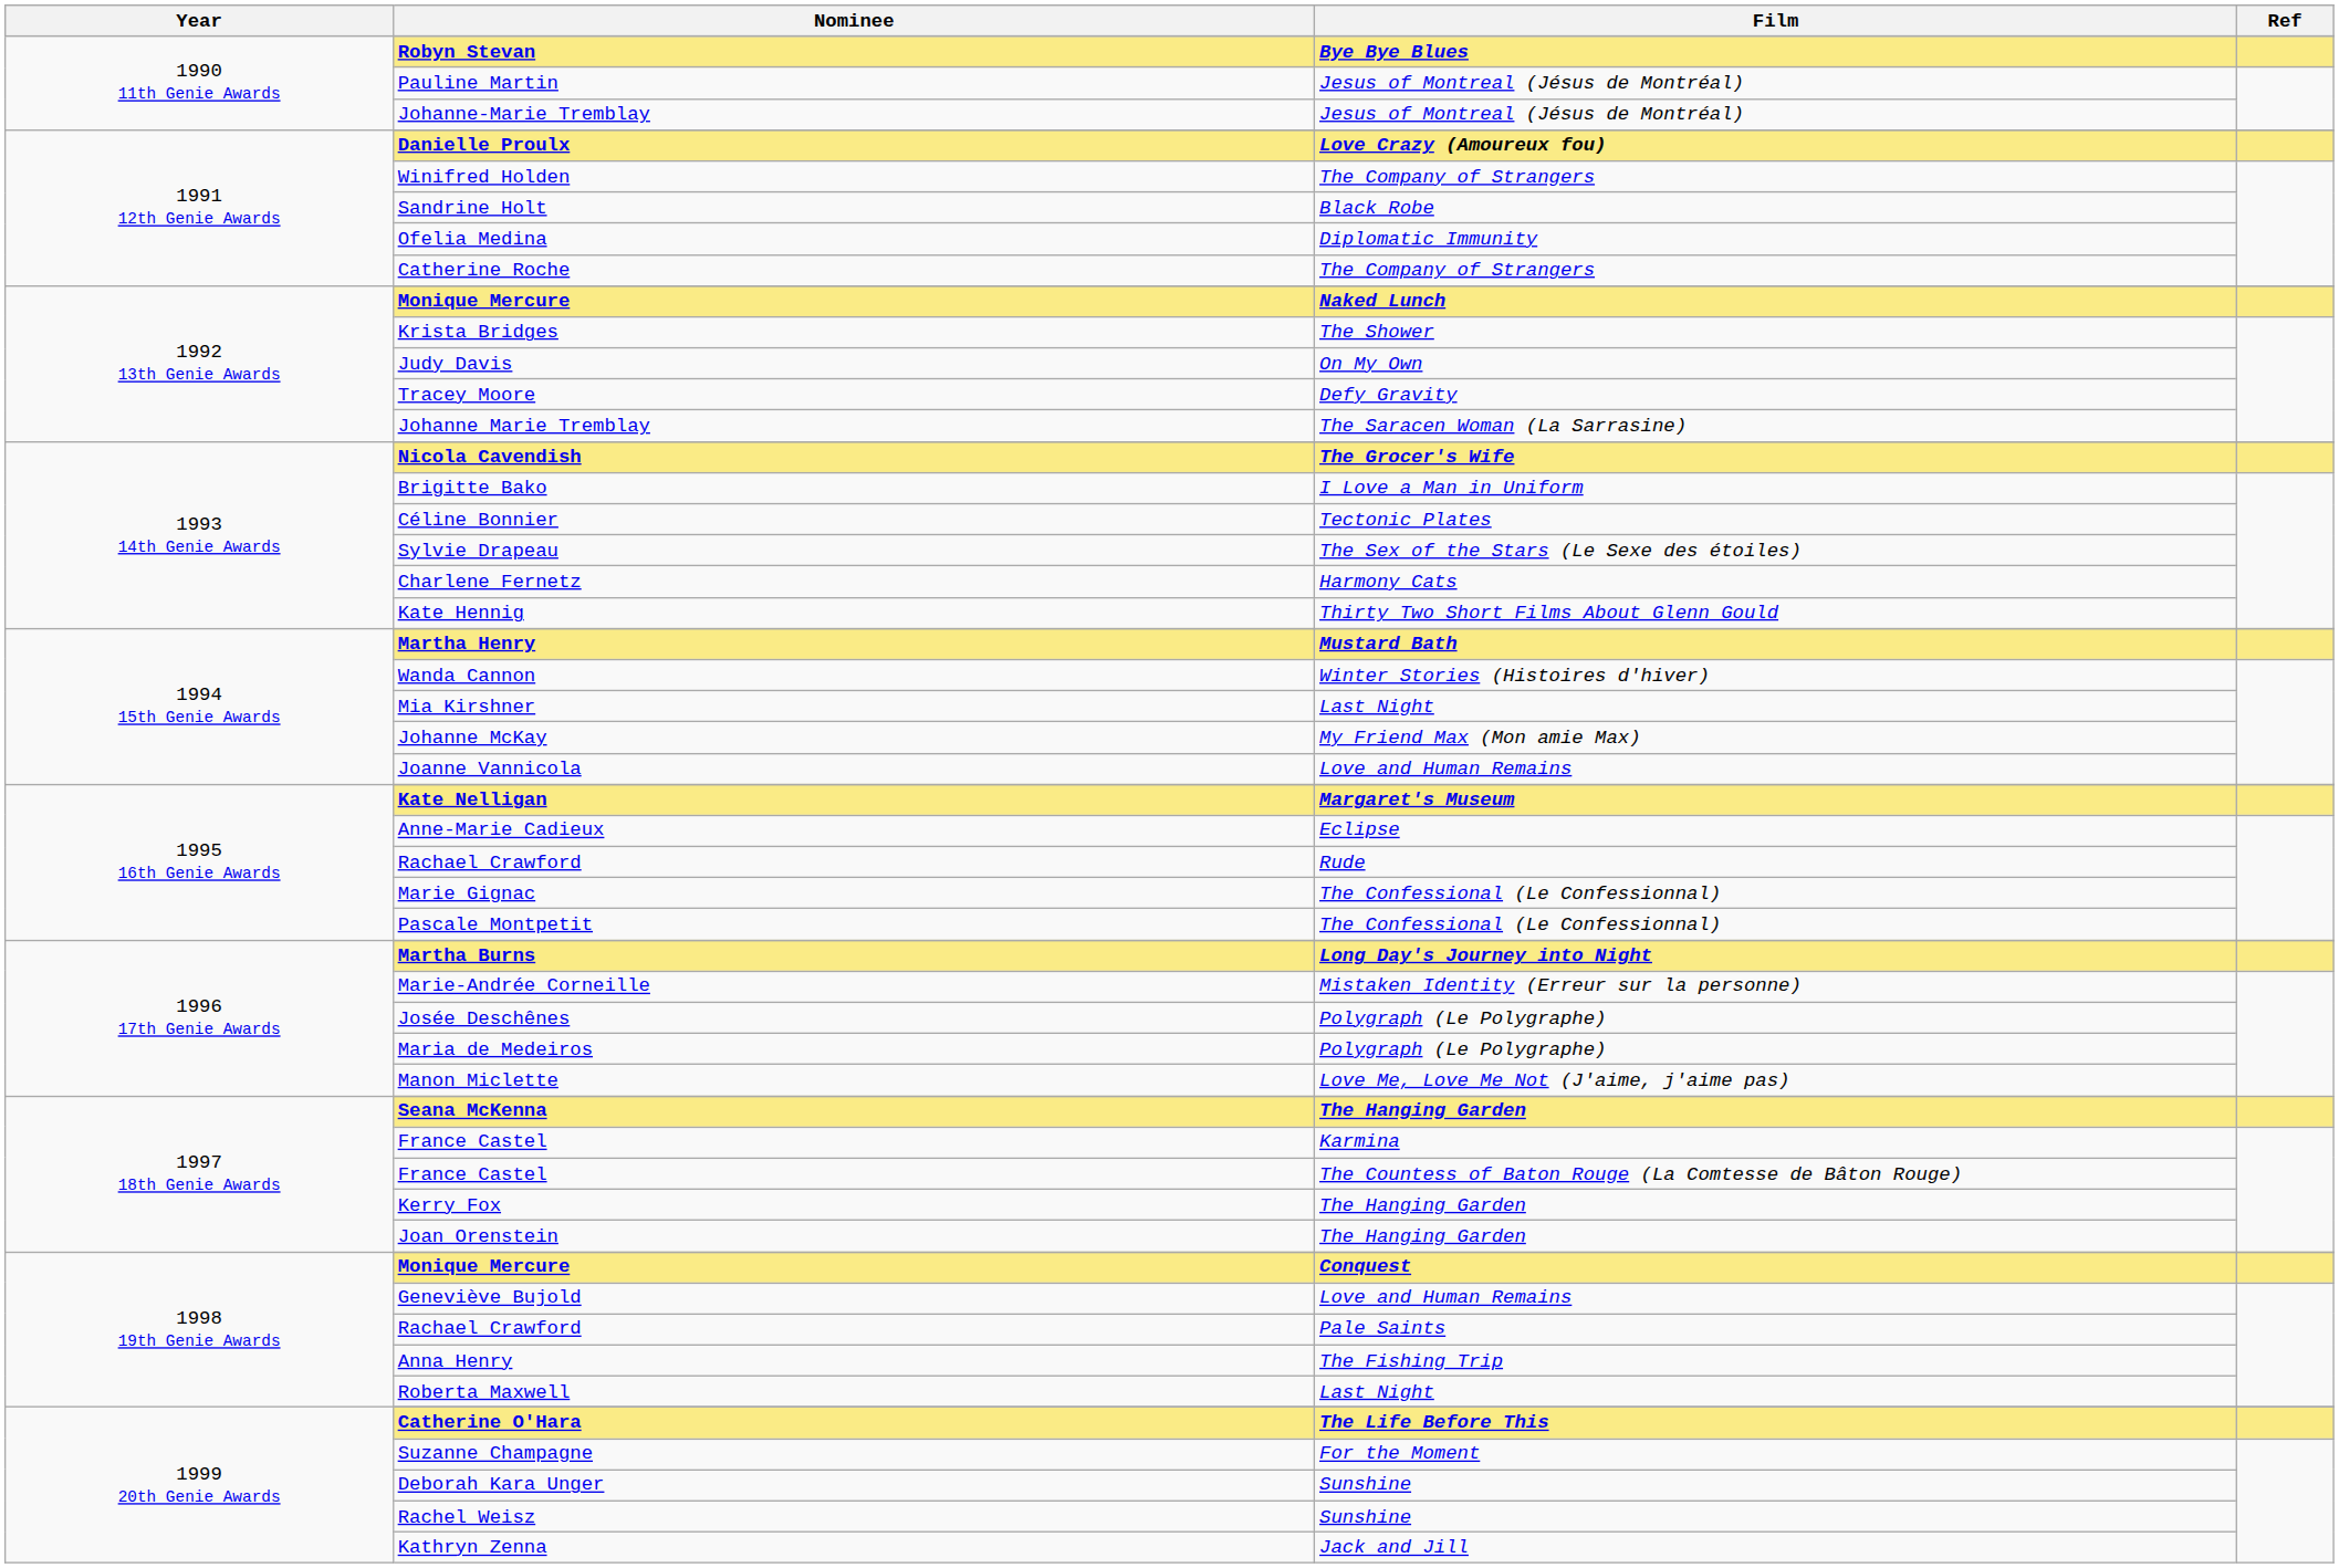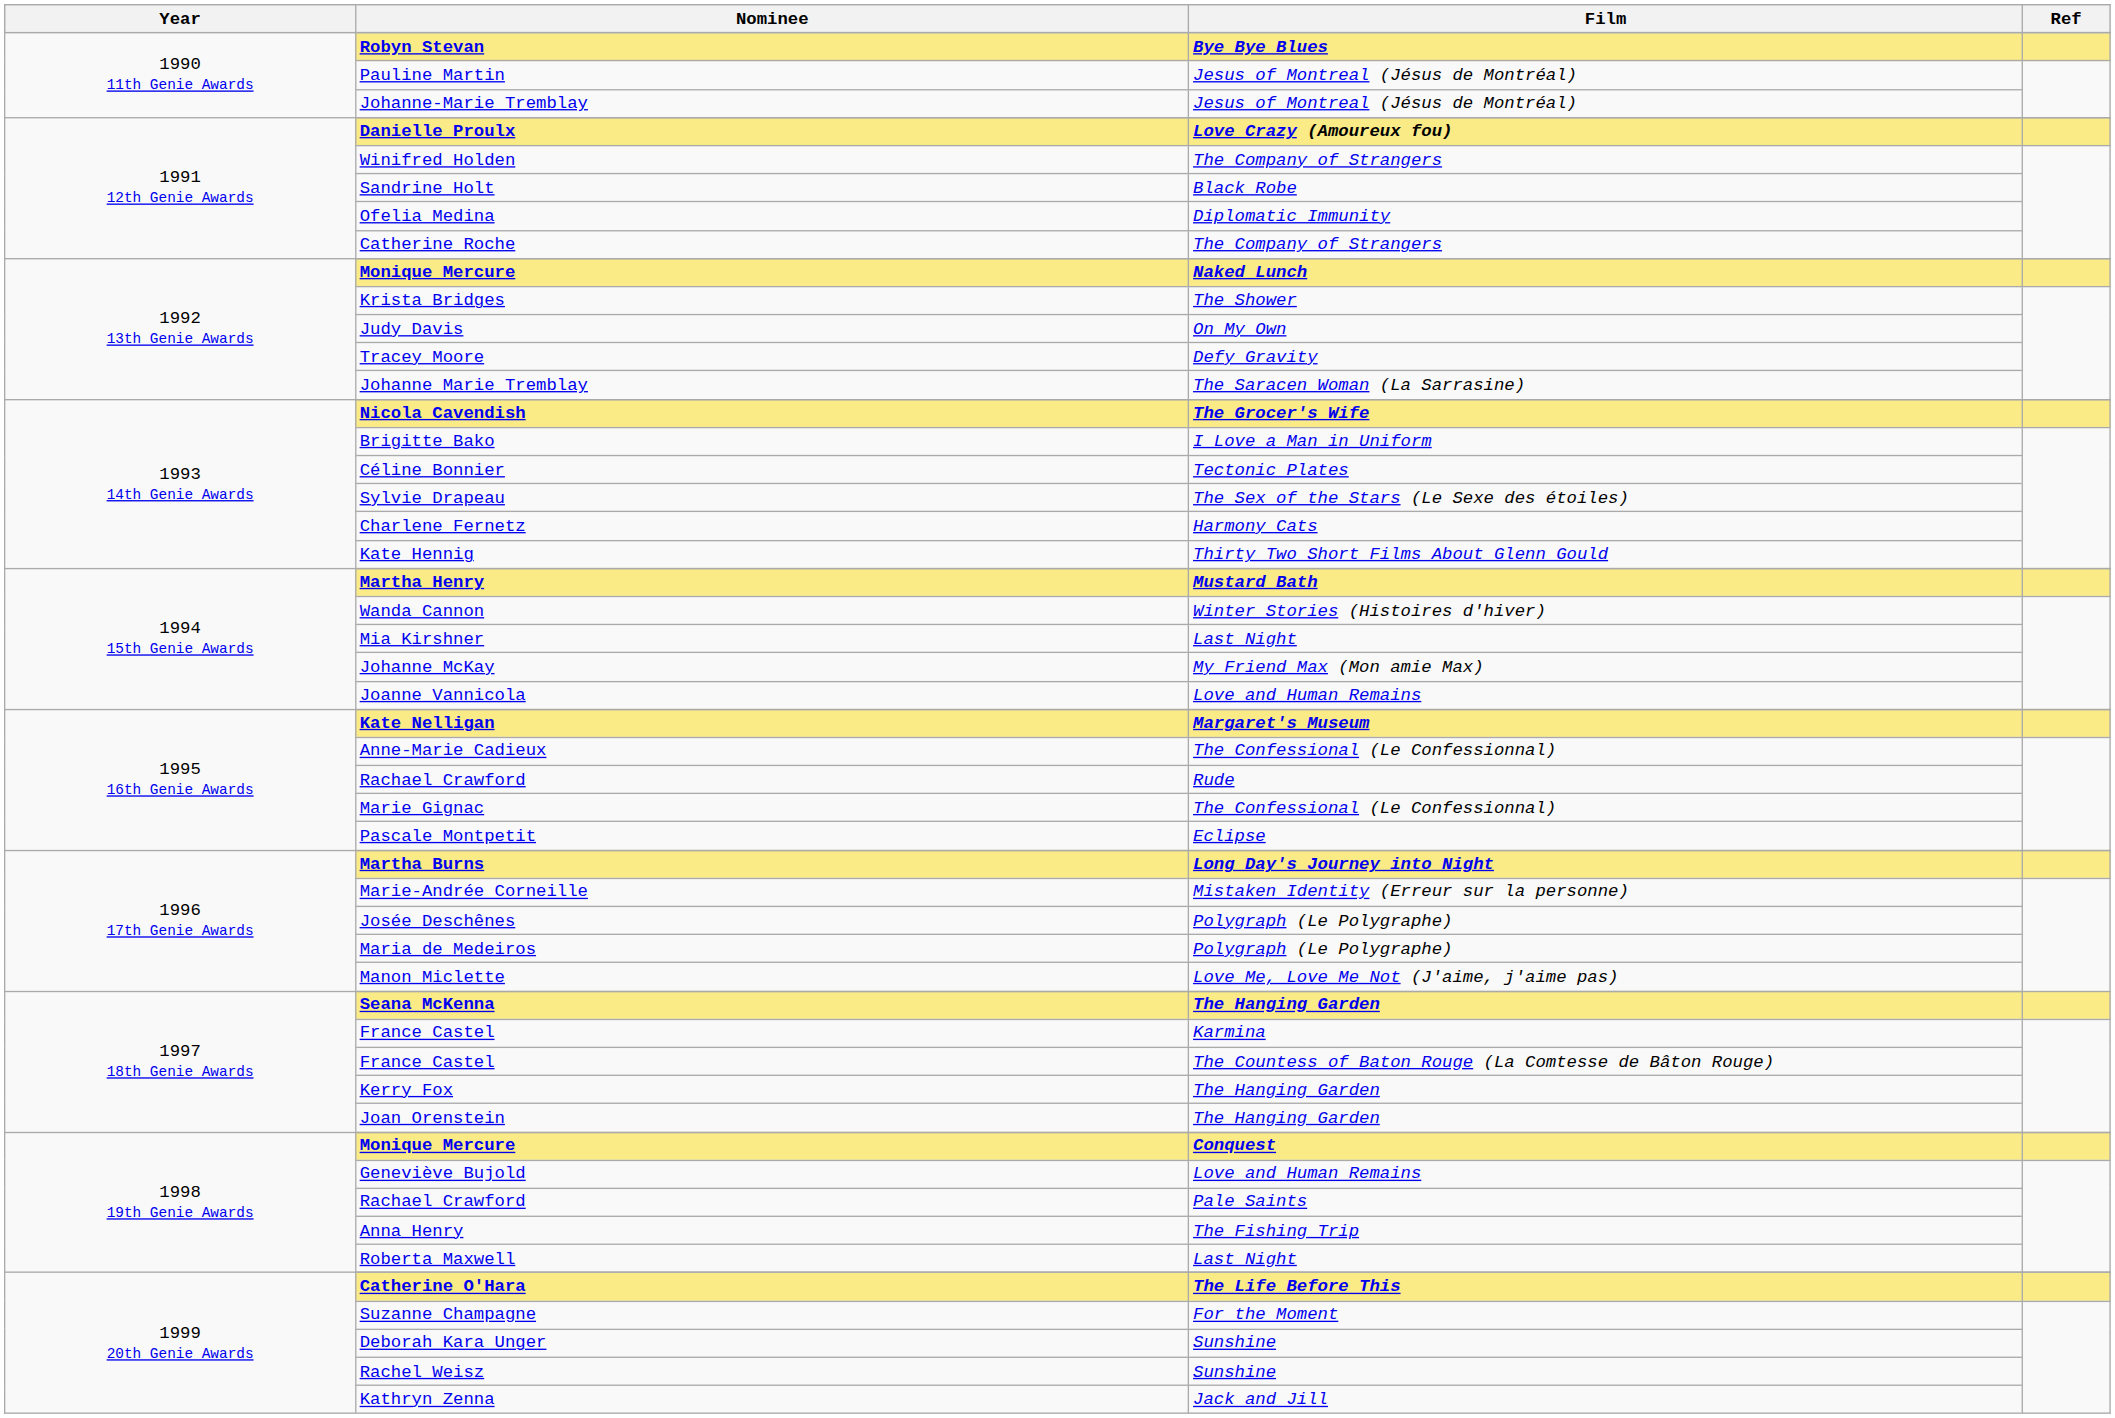 <table class="wikitable" style="width:100%;">
 <tr style="background:#bebebe;">
 <th style="width:8%;">Year</th>
 <th style="width:19%;">Nominee</th>
 <th style="width:19%;">Film</th>
 <th style="width:2%;">Ref</th>
 </tr>
 <tr>
 <td rowspan="4" align="center">1990 <br> <small><a href='#'>11th Genie Awards</a></small></td>
 </tr>
 <tr style="background:#FAEB86;">
 <td><strong><a href='#'>Robyn Stevan</a></strong></td>
 <td><strong><em><a href='#'>Bye Bye Blues</a></em></strong></td>
 <td></td>
 </tr>
 <tr>
 <td><a href='#'>Pauline Martin</a></td>
 <td><em><a href='#'>Jesus of Montreal</a> (Jésus de Montréal)</em></td>
 <td rowspan=2></td>
 </tr>
 <tr>
 <td><a href='#'>Johanne-Marie Tremblay</a></td>
 <td><em><a href='#'>Jesus of Montreal</a> (Jésus de Montréal)</em></td>
 </tr>
 <tr>
 <td rowspan="6" align="center">1991 <br> <small><a href='#'>12th Genie Awards</a></small></td>
 </tr>
 <tr style="background:#FAEB86;">
 <td><strong><a href='#'>Danielle Proulx</a></strong></td>
 <td><strong><em><a href='#'>Love Crazy</a> (Amoureux fou)</em></strong></td>
 <td></td>
 </tr>
 <tr>
 <td><a href='#'>Winifred Holden</a></td>
 <td><em><a href='#'>The Company of Strangers</a></em></td>
 <td rowspan=4></td>
 </tr>
 <tr>
 <td><a href='#'>Sandrine Holt</a></td>
 <td><em><a href='#'>Black Robe</a></em></td>
 </tr>
 <tr>
 <td><a href='#'>Ofelia Medina</a></td>
 <td><em><a href='#'>Diplomatic Immunity</a></em></td>
 </tr>
 <tr>
 <td><a href='#'>Catherine Roche</a></td>
 <td><em><a href='#'>The Company of Strangers</a></em></td>
 </tr>
 <tr>
 <td rowspan="6" align="center">1992 <br> <small><a href='#'>13th Genie Awards</a></small></td>
 </tr>
 <tr style="background:#FAEB86;">
 <td><strong><a href='#'>Monique Mercure</a></strong></td>
 <td><strong><em><a href='#'>Naked Lunch</a></em></strong></td>
 <td></td>
 </tr>
 <tr>
 <td><a href='#'>Krista Bridges</a></td>
 <td><em><a href='#'>The Shower</a></em></td>
 <td rowspan=4></td>
 </tr>
 <tr>
 <td><a href='#'>Judy Davis</a></td>
 <td><em><a href='#'>On My Own</a></em></td>
 </tr>
 <tr>
 <td><a href='#'>Tracey Moore</a></td>
 <td><em><a href='#'>Defy Gravity</a></em></td>
 </tr>
 <tr>
 <td><a href='#'>Johanne Marie Tremblay</a></td>
 <td><em><a href='#'>The Saracen Woman</a> (La Sarrasine)</em></td>
 </tr>
 <tr>
 <td rowspan="7" align="center">1993 <br> <small><a href='#'>14th Genie Awards</a></small></td>
 </tr>
 <tr style="background:#FAEB86;">
 <td><strong><a href='#'>Nicola Cavendish</a></strong></td>
 <td><strong><em><a href='#'>The Grocer's Wife</a></em></strong></td>
 <td></td>
 </tr>
 <tr>
 <td><a href='#'>Brigitte Bako</a></td>
 <td><em><a href='#'>I Love a Man in Uniform</a></em></td>
 <td rowspan=5></td>
 </tr>
 <tr>
 <td><a href='#'>Céline Bonnier</a></td>
 <td><em><a href='#'>Tectonic Plates</a></em></td>
 </tr>
 <tr>
 <td><a href='#'>Sylvie Drapeau</a></td>
 <td><em><a href='#'>The Sex of the Stars</a> (Le Sexe des étoiles)</em></td>
 </tr>
 <tr>
 <td><a href='#'>Charlene Fernetz</a></td>
 <td><em><a href='#'>Harmony Cats</a></em></td>
 </tr>
 <tr>
 <td><a href='#'>Kate Hennig</a></td>
 <td><em><a href='#'>Thirty Two Short Films About Glenn Gould</a></em></td>
 </tr>
 <tr>
 <td rowspan="6" align="center">1994 <br> <small><a href='#'>15th Genie Awards</a></small></td>
 </tr>
 <tr style="background:#FAEB86;">
 <td><strong><a href='#'>Martha Henry</a></strong></td>
 <td><strong><em><a href='#'>Mustard Bath</a></em></strong></td>
 <td></td>
 </tr>
 <tr>
 <td><a href='#'>Wanda Cannon</a></td>
 <td><em><a href='#'>Winter Stories</a> (Histoires d'hiver)</em></td>
 <td rowspan=4></td>
 </tr>
 <tr>
 <td><a href='#'>Mia Kirshner</a></td>
 <td><em><a href='#'>Last Night</a></em></td>
 </tr>
 <tr>
 <td><a href='#'>Johanne McKay</a></td>
 <td><em><a href='#'>My Friend Max</a> (Mon amie Max)</em></td>
 </tr>
 <tr>
 <td><a href='#'>Joanne Vannicola</a></td>
 <td><em><a href='#'>Love and Human Remains</a></em></td>
 </tr>
 <tr>
 <td rowspan="6" align="center">1995 <br> <small><a href='#'>16th Genie Awards</a></small></td>
 </tr>
 <tr style="background:#FAEB86;">
 <td><strong><a href='#'>Kate Nelligan</a></strong></td>
 <td><strong><em><a href='#'>Margaret's Museum</a></em></strong></td>
 <td></td>
 </tr>
 <tr>
 <td><a href='#'>Anne-Marie Cadieux</a></td>
-<td><em><a href='#'>Eclipse</a></em></td>
+<td><em><a href='#'>The Confessional</a> (Le Confessionnal)</em></td>
 <td rowspan=4></td>
 </tr>
 <tr>
 <td><a href='#'>Rachael Crawford</a></td>
 <td><em><a href='#'>Rude</a></em></td>
 </tr>
 <tr>
 <td><a href='#'>Marie Gignac</a></td>
 <td><em><a href='#'>The Confessional</a> (Le Confessionnal)</em></td>
 </tr>
 <tr>
 <td><a href='#'>Pascale Montpetit</a></td>
-<td><em><a href='#'>The Confessional</a> (Le Confessionnal)</em></td>
+<td><em><a href='#'>Eclipse</a></em></td>
 </tr>
 <tr>
 <td rowspan="6" align="center">1996 <br> <small><a href='#'>17th Genie Awards</a></small></td>
 </tr>
 <tr style="background:#FAEB86;">
 <td><strong><a href='#'>Martha Burns</a></strong></td>
 <td><strong><em><a href='#'>Long Day's Journey into Night</a></em></strong></td>
 <td></td>
 </tr>
 <tr>
 <td><a href='#'>Marie-Andrée Corneille</a></td>
 <td><em><a href='#'>Mistaken Identity</a> (Erreur sur la personne)</em></td>
 <td rowspan=5></td>
 </tr>
 <tr>
 <td><a href='#'>Josée Deschênes</a></td>
 <td><em><a href='#'>Polygraph</a> (Le Polygraphe)</em></td>
 </tr>
 <tr>
 <td><a href='#'>Maria de Medeiros</a></td>
 <td><em><a href='#'>Polygraph</a> (Le Polygraphe)</em></td>
 </tr>
 <tr>
 <td><a href='#'>Manon Miclette</a></td>
 <td><em><a href='#'>Love Me, Love Me Not</a> (J'aime, j'aime pas)</em></td>
 </tr>
 <tr>
 <td rowspan="6" align="center">1997 <br> <small><a href='#'>18th Genie Awards</a></small></td>
 </tr>
 <tr style="background:#FAEB86;">
 <td><strong><a href='#'>Seana McKenna</a></strong></td>
 <td><strong><em><a href='#'>The Hanging Garden</a></em></strong></td>
 <td></td>
 </tr>
 <tr>
 <td><a href='#'>France Castel</a></td>
 <td><em><a href='#'>Karmina</a></em></td>
 <td rowspan=4></td>
 </tr>
 <tr>
 <td><a href='#'>France Castel</a></td>
 <td><em><a href='#'>The Countess of Baton Rouge</a> (La Comtesse de Bâton Rouge)</em></td>
 </tr>
 <tr>
 <td><a href='#'>Kerry Fox</a></td>
 <td><em><a href='#'>The Hanging Garden</a></em></td>
 </tr>
 <tr>
 <td><a href='#'>Joan Orenstein</a></td>
 <td><em><a href='#'>The Hanging Garden</a></em></td>
 </tr>
 <tr>
 <td rowspan="6" align="center">1998 <br> <small><a href='#'>19th Genie Awards</a></small></td>
 </tr>
 <tr style="background:#FAEB86;">
 <td><strong><a href='#'>Monique Mercure</a></strong></td>
 <td><strong><em><a href='#'>Conquest</a></em></strong></td>
 <td></td>
 </tr>
 <tr>
 <td><a href='#'>Geneviève Bujold</a></td>
 <td><em><a href='#'>Love and Human Remains</a></em></td>
 <td rowspan=4></td>
 </tr>
 <tr>
 <td><a href='#'>Rachael Crawford</a></td>
 <td><em><a href='#'>Pale Saints</a></em></td>
 </tr>
 <tr>
 <td><a href='#'>Anna Henry</a></td>
 <td><em><a href='#'>The Fishing Trip</a></em></td>
 </tr>
 <tr>
 <td><a href='#'>Roberta Maxwell</a></td>
 <td><em><a href='#'>Last Night</a></em></td>
 </tr>
 <tr>
 <td rowspan="6" align="center">1999 <br> <small><a href='#'>20th Genie Awards</a></small></td>
 </tr>
 <tr style="background:#FAEB86;">
 <td><strong><a href='#'>Catherine O'Hara</a></strong></td>
 <td><strong><em><a href='#'>The Life Before This</a></em></strong></td>
 <td></td>
 </tr>
 <tr>
 <td><a href='#'>Suzanne Champagne</a></td>
 <td><em><a href='#'>For the Moment</a></em></td>
 <td rowspan=4></td>
 </tr>
 <tr>
 <td><a href='#'>Deborah Kara Unger</a></td>
 <td><em><a href='#'>Sunshine</a></em></td>
 </tr>
 <tr>
 <td><a href='#'>Rachel Weisz</a></td>
 <td><em><a href='#'>Sunshine</a></em></td>
 </tr>
 <tr>
 <td><a href='#'>Kathryn Zenna</a></td>
 <td><em><a href='#'>Jack and Jill</a></em></td>
 </tr>
 </table>
